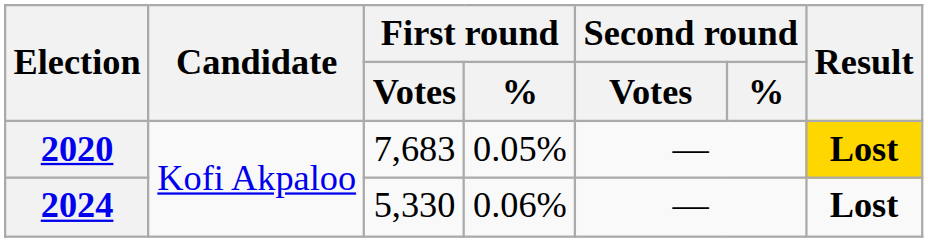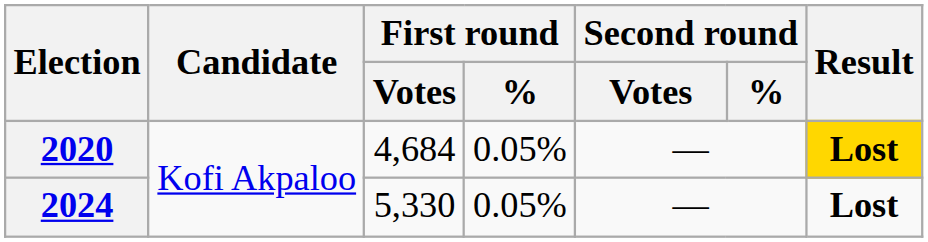 <table class="wikitable" style="text-align:center">
 <tr>
 <th rowspan="2">Election</th>
 <th rowspan="2">Candidate</th>
 <th colspan="2">First round</th>
 <th colspan="2">Second round</th>
 <th rowspan="2">Result</th>
 </tr>
 <tr>
 <th>Votes</th>
 <th>%</th>
 <th>Votes</th>
 <th>%</th>
 </tr>
 <tr>
 <th align=center><a href='#'>2020</a></th>
 <td align=center rowspan=2><a href='#'>Kofi Akpaloo</a></td>
-<td align=center>7,683</td>
+<td align=center>4,684</td>
 <td align=center>0.05%</td>
 <td colspan="2">—</td>
 <td style="background: gold;"><strong>Lost</strong> </td>
 </tr>
 <tr>
 <th align=center><a href='#'>2024</a></th>
 <td align=center>5,330</td>
-<td align=center>0.06%</td>
+<td align=center>0.05%</td>
 <td colspan="2">—</td>
 <td><strong>Lost</strong> </td>
 </tr>
 </table>
